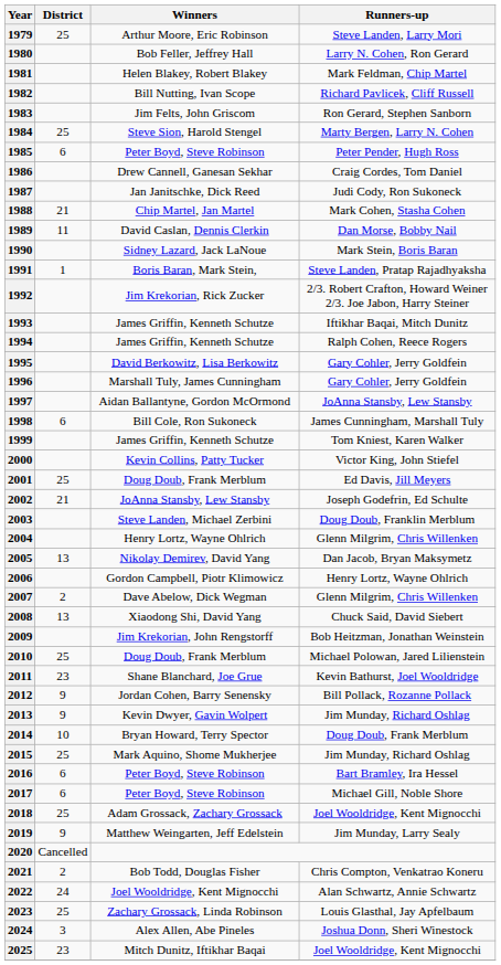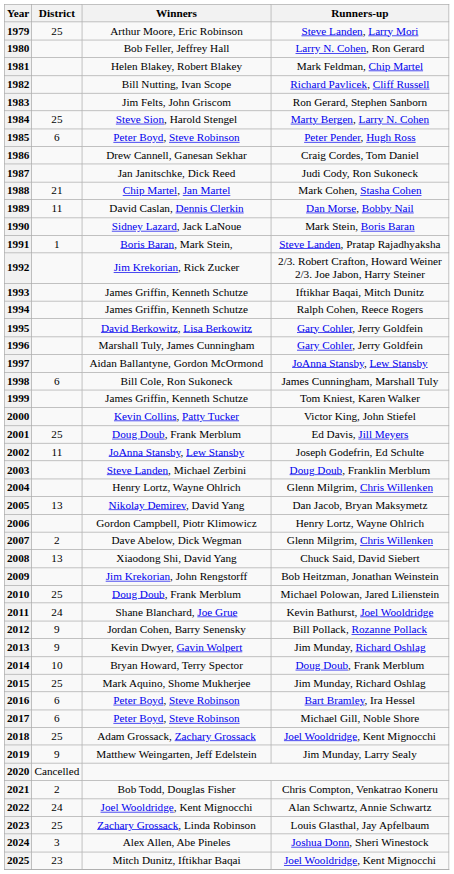 <table class="wikitable" style="text-align:center">
 <tr>
 <th>Year</th>
 <th>District</th>
 <th>Winners</th>
 <th>Runners-up</th>
 </tr>
 <tr>
 <th>1979</th>
 <td>25</td>
 <td>Arthur Moore, Eric Robinson</td>
 <td><a href='#'>Steve Landen</a>, <a href='#'>Larry Mori</a></td>
 </tr>
 <tr>
 <th>1980</th>
 <td></td>
 <td>Bob Feller, Jeffrey Hall</td>
 <td><a href='#'>Larry N. Cohen</a>, Ron Gerard</td>
 </tr>
 <tr>
 <th>1981</th>
 <td></td>
 <td>Helen Blakey, Robert Blakey</td>
 <td>Mark Feldman, <a href='#'>Chip Martel</a></td>
 </tr>
 <tr>
 <th>1982</th>
 <td></td>
 <td>Bill Nutting, Ivan Scope</td>
 <td><a href='#'>Richard Pavlicek</a>, <a href='#'>Cliff Russell</a></td>
 </tr>
 <tr>
 <th>1983</th>
 <td></td>
 <td>Jim Felts, John Griscom</td>
 <td>Ron Gerard, Stephen Sanborn</td>
 </tr>
 <tr>
 <th>1984</th>
 <td>25</td>
 <td><a href='#'>Steve Sion</a>, Harold Stengel</td>
 <td><a href='#'>Marty Bergen</a>, <a href='#'>Larry N. Cohen</a></td>
 </tr>
 <tr>
 <th>1985</th>
 <td>6</td>
 <td><a href='#'>Peter Boyd</a>, <a href='#'>Steve Robinson</a></td>
 <td><a href='#'>Peter Pender</a>, <a href='#'>Hugh Ross</a></td>
 </tr>
 <tr>
 <th>1986</th>
 <td></td>
 <td>Drew Cannell, Ganesan Sekhar</td>
 <td>Craig Cordes, Tom Daniel</td>
 </tr>
 <tr>
 <th>1987</th>
 <td></td>
 <td>Jan Janitschke, Dick Reed</td>
 <td>Judi Cody, Ron Sukoneck</td>
 </tr>
 <tr>
 <th>1988</th>
 <td>21</td>
 <td><a href='#'>Chip Martel</a>, <a href='#'>Jan Martel</a></td>
 <td>Mark Cohen, <a href='#'>Stasha Cohen</a></td>
 </tr>
 <tr>
 <th>1989</th>
 <td>11</td>
 <td>David Caslan, <a href='#'>Dennis Clerkin</a></td>
 <td><a href='#'>Dan Morse</a>, <a href='#'>Bobby Nail</a></td>
 </tr>
 <tr>
 <th>1990</th>
 <td></td>
 <td><a href='#'>Sidney Lazard</a>, Jack LaNoue</td>
 <td>Mark Stein, <a href='#'>Boris Baran</a></td>
 </tr>
 <tr>
 <th>1991</th>
 <td>1</td>
 <td><a href='#'>Boris Baran</a>, Mark Stein,</td>
 <td>  <a href='#'>Steve Landen</a>, Pratap Rajadhyaksha  </td>
 </tr>
 <tr>
 <th>1992</th>
 <td></td>
 <td><a href='#'>Jim Krekorian</a>, Rick Zucker</td>
 <td>2/3. Robert Crafton, Howard Weiner<br>2/3. Joe Jabon, Harry Steiner</td>
 </tr>
 <tr>
 <th>1993</th>
 <td></td>
 <td>James Griffin, Kenneth Schutze</td>
 <td>Iftikhar Baqai, Mitch Dunitz</td>
 </tr>
 <tr>
 <th>1994</th>
 <td></td>
 <td>James Griffin, Kenneth Schutze</td>
 <td>Ralph Cohen, Reece Rogers</td>
 </tr>
 <tr>
 <th>1995</th>
 <td></td>
 <td><a href='#'>David Berkowitz</a>, <a href='#'>Lisa Berkowitz</a></td>
 <td><a href='#'>Gary Cohler</a>, Jerry Goldfein</td>
 </tr>
 <tr>
 <th>1996</th>
 <td></td>
 <td>Marshall Tuly, James Cunningham</td>
 <td><a href='#'>Gary Cohler</a>, Jerry Goldfein</td>
 </tr>
 <tr>
 <th>1997</th>
 <td></td>
 <td>  Aidan Ballantyne, Gordon McOrmond  </td>
 <td><a href='#'>JoAnna Stansby</a>, <a href='#'>Lew Stansby</a></td>
 </tr>
 <tr>
 <th>1998</th>
 <td>6</td>
 <td>Bill Cole, Ron Sukoneck</td>
 <td>James Cunningham, Marshall Tuly</td>
 </tr>
 <tr>
 <th>1999</th>
 <td></td>
 <td>James Griffin, Kenneth Schutze</td>
 <td>Tom Kniest, Karen Walker</td>
 </tr>
 <tr>
 <th>2000</th>
 <td></td>
 <td><a href='#'>Kevin Collins</a>, <a href='#'>Patty Tucker</a></td>
 <td>Victor King, John Stiefel</td>
 </tr>
 <tr>
 <th>2001</th>
 <td>25</td>
 <td><a href='#'>Doug Doub</a>, Frank Merblum</td>
 <td>Ed Davis, <a href='#'>Jill Meyers</a></td>
 </tr>
 <tr>
 <th>2002</th>
-<td>21</td>
+<td>11</td>
 <td><a href='#'>JoAnna Stansby</a>, <a href='#'>Lew Stansby</a></td>
 <td>Joseph Godefrin, Ed Schulte</td>
 </tr>
 <tr>
 <th>2003</th>
 <td></td>
 <td><a href='#'>Steve Landen</a>, Michael Zerbini</td>
 <td><a href='#'>Doug Doub</a>, Franklin Merblum</td>
 </tr>
 <tr>
 <th>2004</th>
 <td></td>
 <td>Henry Lortz, Wayne Ohlrich</td>
 <td>Glenn Milgrim, <a href='#'>Chris Willenken</a></td>
 </tr>
 <tr>
 <th>2005</th>
 <td>13</td>
 <td><a href='#'>Nikolay Demirev</a>, David Yang</td>
 <td>Dan Jacob, Bryan Maksymetz</td>
 </tr>
 <tr>
 <th>2006</th>
 <td></td>
 <td>Gordon Campbell, Piotr Klimowicz</td>
 <td>Henry Lortz, Wayne Ohlrich</td>
 </tr>
 <tr>
 <th>2007</th>
 <td>2</td>
 <td>Dave Abelow, Dick Wegman</td>
 <td>Glenn Milgrim, <a href='#'>Chris Willenken</a></td>
 </tr>
 <tr>
 <th>2008</th>
 <td>13</td>
 <td>Xiaodong Shi, David Yang</td>
 <td>Chuck Said, David Siebert</td>
 </tr>
 <tr>
 <th>2009</th>
 <td></td>
 <td><a href='#'>Jim Krekorian</a>, John Rengstorff</td>
 <td>Bob Heitzman, Jonathan Weinstein</td>
 </tr>
 <tr>
 <th>2010</th>
 <td>25</td>
 <td><a href='#'>Doug Doub</a>, Frank Merblum</td>
 <td>Michael Polowan, Jared Lilienstein</td>
 </tr>
 <tr>
 <th>2011</th>
-<td>23</td>
+<td>24</td>
 <td>Shane Blanchard, <a href='#'>Joe Grue</a></td>
 <td>Kevin Bathurst, <a href='#'>Joel Wooldridge</a></td>
 </tr>
 <tr>
 <th>2012</th>
 <td>9</td>
 <td>Jordan Cohen, Barry Senensky</td>
 <td>Bill Pollack, <a href='#'>Rozanne Pollack</a></td>
 </tr>
 <tr>
 <th>2013</th>
 <td>9</td>
 <td>Kevin Dwyer, <a href='#'>Gavin Wolpert</a></td>
 <td>Jim Munday, <a href='#'>Richard Oshlag</a></td>
 </tr>
 <tr>
 <th>2014</th>
 <td>10</td>
 <td>Bryan Howard, Terry Spector</td>
 <td><a href='#'>Doug Doub</a>, Frank Merblum</td>
 </tr>
 <tr>
 <th>2015</th>
 <td>25</td>
 <td>Mark Aquino, Shome Mukherjee </td>
 <td>Jim Munday, Richard Oshlag</td>
 </tr>
 <tr>
 <th>2016</th>
 <td>6</td>
 <td><a href='#'>Peter Boyd</a>, <a href='#'>Steve Robinson</a></td>
 <td><a href='#'>Bart Bramley</a>, Ira Hessel</td>
 </tr>
 <tr>
 <th>2017</th>
 <td>6</td>
 <td><a href='#'>Peter Boyd</a>, <a href='#'>Steve Robinson</a></td>
 <td>Michael Gill, Noble Shore</td>
 </tr>
 <tr>
 <th>2018</th>
 <td>25</td>
 <td>Adam Grossack, <a href='#'>Zachary Grossack</a></td>
 <td><a href='#'>Joel Wooldridge</a>, Kent Mignocchi</td>
 </tr>
 <tr>
 <th>2019</th>
 <td>9</td>
 <td>Matthew Weingarten, Jeff Edelstein</td>
 <td>Jim Munday, Larry Sealy</td>
 </tr>
 <tr>
 <th>2020</th>
 <td>Cancelled</td>
 </tr>
 <tr>
 <th>2021</th>
 <td>2</td>
 <td>Bob Todd, Douglas Fisher</td>
 <td>Chris Compton, Venkatrao Koneru</td>
 </tr>
 <tr>
 <th>2022</th>
 <td>24</td>
 <td><a href='#'>Joel Wooldridge</a>, Kent Mignocchi</td>
 <td>Alan Schwartz, Annie Schwartz</td>
 </tr>
 <tr>
 <th>2023</th>
 <td>25</td>
 <td><a href='#'>Zachary Grossack</a>, Linda Robinson</td>
 <td>Louis Glasthal, Jay Apfelbaum</td>
 </tr>
 <tr>
 <th>2024</th>
 <td>3</td>
 <td>Alex Allen, Abe Pineles</td>
 <td><a href='#'>Joshua Donn</a>, Sheri Winestock</td>
 </tr>
 <tr>
 <th>2025</th>
 <td>23</td>
 <td>Mitch Dunitz, Iftikhar Baqai</td>
 <td><a href='#'>Joel Wooldridge</a>, Kent Mignocchi</td>
 </tr>
 <tr>
 </tr>
 </table>
